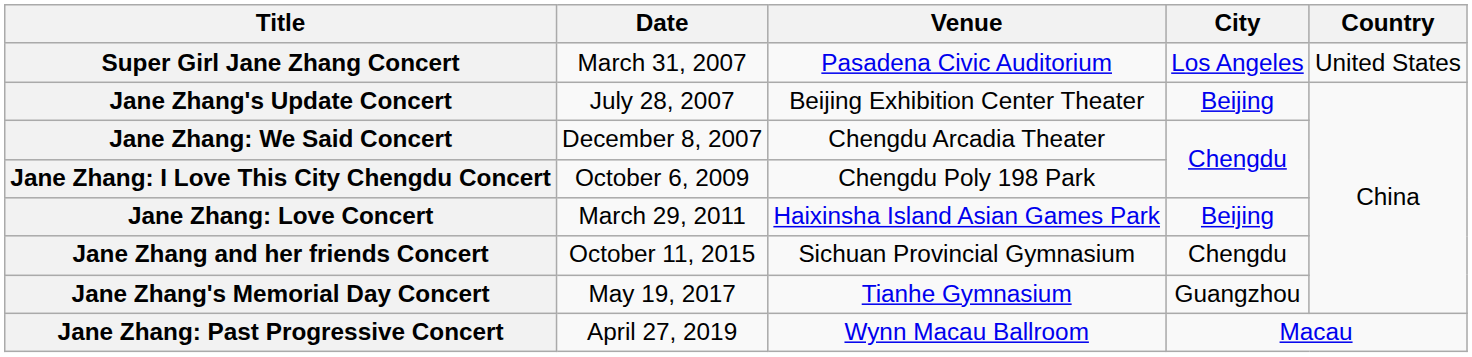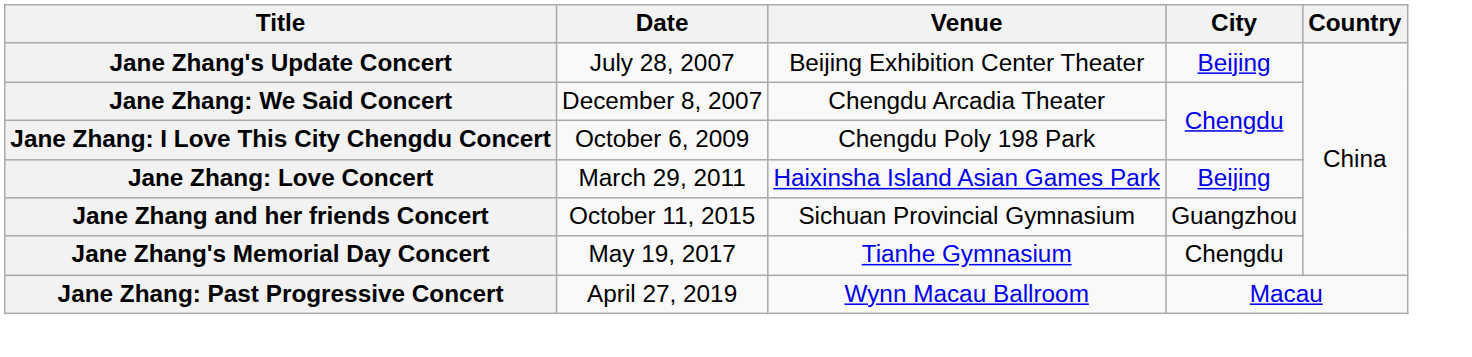 <table class="wikitable sortable plainrowheaders" style="text-align:center;">
 <tr>
 <th>Title</th>
 <th>Date</th>
 <th>Venue</th>
 <th>City</th>
 <th>Country</th>
-</tr>
-<tr style="text-align:center;">
-<th scope="row">Super Girl Jane Zhang Concert</th>
-<td style="text-align:center;">March 31, 2007</td>
-<td style="text-align:center;"><a href='#'>Pasadena Civic Auditorium</a></td>
-<td><a href='#'>Los Angeles</a></td>
-<td>United States</td>
 </tr>
 <tr>
 <th scope="row">Jane Zhang's Update Concert</th>
 <td style="text-align:center;">July 28, 2007</td>
 <td style="text-align:center;">Beijing Exhibition Center Theater</td>
 <td><a href='#'>Beijing</a></td>
 <td rowspan="6">China</td>
 </tr>
 <tr>
 <th scope="row">Jane Zhang: We Said Concert</th>
 <td style="text-align:center;">December 8, 2007</td>
 <td style="text-align:center;">Chengdu Arcadia Theater</td>
 <td rowspan="2"><a href='#'>Chengdu</a></td>
 </tr>
 <tr>
 <th scope="row">Jane Zhang: I Love This City Chengdu Concert</th>
 <td style="text-align:center;">October 6, 2009</td>
 <td style="text-align:center;">Chengdu Poly 198 Park</td>
 </tr>
 <tr>
 <th scope="row">Jane Zhang: Love Concert</th>
 <td style="text-align:center;">March 29, 2011</td>
 <td style="text-align:center;"><a href='#'>Haixinsha Island Asian Games Park</a></td>
 <td><a href='#'>Beijing</a></td>
 </tr>
 <tr>
 <th scope="row">Jane Zhang and her friends Concert</th>
 <td style="text-align:center;">October 11, 2015</td>
 <td style="text-align:center;">Sichuan Provincial Gymnasium</td>
-<td>Chengdu</td>
+<td>Guangzhou</td>
 </tr>
 <tr>
 <th scope="row">Jane Zhang's Memorial Day Concert</th>
 <td style="text-align:center;">May 19, 2017</td>
 <td style="text-align:center;"><a href='#'>Tianhe Gymnasium</a></td>
-<td>Guangzhou</td>
+<td>Chengdu</td>
 </tr>
 <tr>
 <th scope="row">Jane Zhang: Past Progressive Concert</th>
 <td style="text-align:center;">April 27, 2019</td>
 <td style="text-align:center;"><a href='#'>Wynn Macau Ballroom</a></td>
 <td colspan="2"><a href='#'>Macau</a></td>
 </tr>
 </table>
